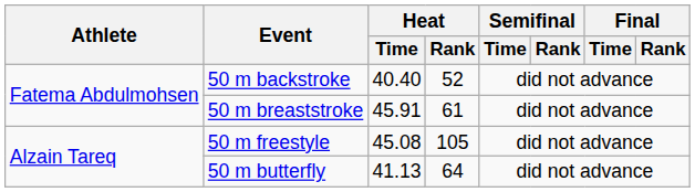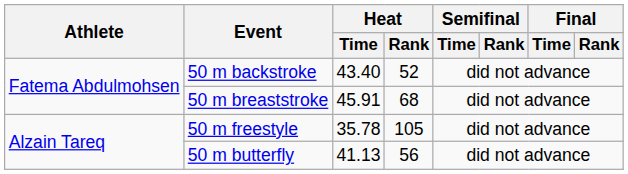 <table class=wikitable style="font-size:90%">
 <tr>
 <th rowspan="2">Athlete</th>
 <th rowspan="2">Event</th>
 <th colspan="2">Heat</th>
 <th colspan="2">Semifinal</th>
 <th colspan="2">Final</th>
 </tr>
 <tr style="font-size:95%">
 <th>Time</th>
 <th>Rank</th>
 <th>Time</th>
 <th>Rank</th>
 <th>Time</th>
 <th>Rank</th>
 </tr>
 <tr align=center>
 <td align=left rowspan=2><a href='#'>Fatema Abdulmohsen</a></td>
 <td align=left><a href='#'>50 m backstroke</a></td>
-<td>40.40</td>
+<td>43.40</td>
 <td>52</td>
 <td colspan=4>did not advance</td>
 </tr>
 <tr align=center>
 <td align=left><a href='#'>50 m breaststroke</a></td>
 <td>45.91</td>
-<td>61</td>
+<td>68</td>
 <td colspan=4>did not advance</td>
 </tr>
 <tr align=center>
 <td align=left rowspan=2><a href='#'>Alzain Tareq</a></td>
 <td align=left><a href='#'>50 m freestyle</a></td>
-<td>45.08</td>
+<td>35.78</td>
 <td>105</td>
 <td colspan=4>did not advance</td>
 </tr>
 <tr align=center>
 <td align=left><a href='#'>50 m butterfly</a></td>
 <td>41.13</td>
-<td>64</td>
+<td>56</td>
 <td colspan=4>did not advance</td>
 </tr>
 </table>
